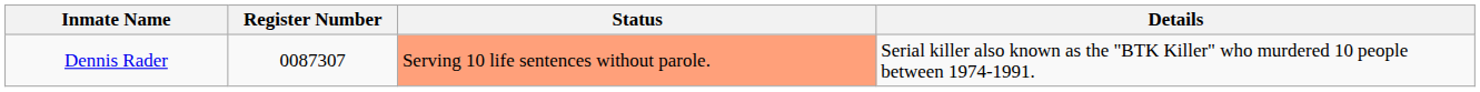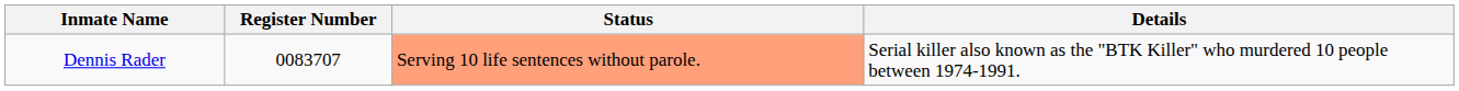 <table class="wikitable sortable">
 <tr>
 <th width=13%>Inmate Name</th>
 <th width=10%>Register Number</th>
 <th width=28%>Status</th>
 <th width=35%>Details</th>
 </tr>
 <tr>
 <td style="text-align:center;"><a href='#'>Dennis Rader</a></td>
-<td style="text-align:center;">0087307</td>
+<td style="text-align:center;">0083707</td>
 <td style="background: lightsalmon;">Serving 10 life sentences without parole.</td>
 <td>Serial killer also known as the "BTK Killer" who murdered 10 people between 1974-1991.</td>
 </tr>
 </table>
